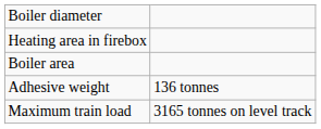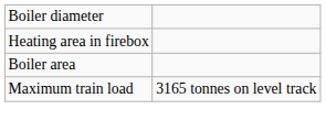 <table class="wikitable">
 <tr>
 <td>Boiler diameter</td>
 <td></td>
 </tr>
 <tr>
 <td>Heating area in firebox</td>
 <td></td>
 </tr>
 <tr>
 <td>Boiler area</td>
 <td></td>
 </tr>
 <tr>
-<td>Adhesive weight</td>
-<td>136 tonnes</td>
-</tr>
-<tr>
 <td>Maximum train load</td>
 <td>3165 tonnes on level track</td>
 </tr>
 </table>
